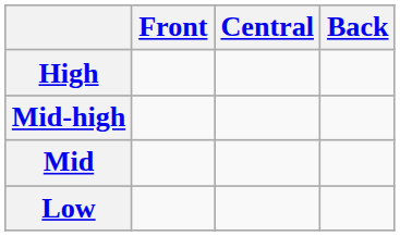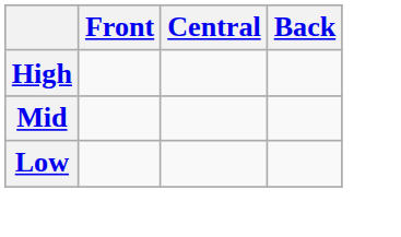 <table class="wikitable" style="text-align:center;">
 <tr>
 <th></th>
 <th><a href='#'>Front</a></th>
 <th><a href='#'>Central</a></th>
 <th><a href='#'>Back</a></th>
 </tr>
 <tr>
 <th><a href='#'>High</a></th>
-<td></td>
-<td></td>
-<td></td>
-</tr>
-<tr>
-<th><a href='#'>Mid-high</a></th>
 <td></td>
 <td></td>
 <td></td>
 </tr>
 <tr>
 <th><a href='#'>Mid</a></th>
 <td></td>
 <td></td>
 <td></td>
 </tr>
 <tr>
 <th><a href='#'>Low</a></th>
 <td></td>
 <td></td>
 <td></td>
 </tr>
 </table>
